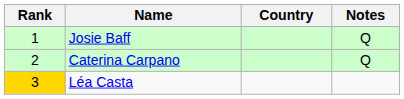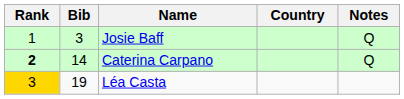 <table class="wikitable" style="text-align:center; width:450px">
 <tr>
 <th>Rank</th>
+<th>Bib</th>
 <th>Name</th>
 <th>Country</th>
 <th>Notes</th>
 </tr>
 <tr bgcolor=ccffcc>
 <td>1</td>
+<td>3</td>
 <td align=left><a href='#'>Josie Baff</a></td>
 <td align=left></td>
 <td>Q</td>
 </tr>
 <tr bgcolor=ccffcc>
-<td>2</td>
+<td><strong>2</strong></td>
+<td>14</td>
 <td align=left><a href='#'>Caterina Carpano</a></td>
 <td align=left></td>
 <td>Q</td>
 </tr>
 <tr>
 <td style="background: gold;">3</td>
+<td>19</td>
 <td align=left><a href='#'>Léa Casta</a></td>
 <td align=left></td>
 <td></td>
 </tr>
 </table>
